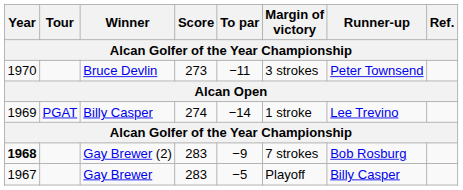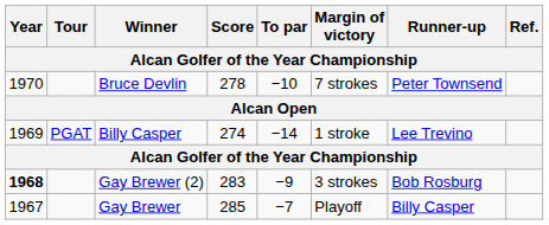 <table class="wikitable" style="font-size:95%">
 <tr>
 <th>Year</th>
 <th>Tour</th>
 <th>Winner</th>
 <th>Score</th>
 <th>To par</th>
 <th>Margin of<br>victory</th>
 <th>Runner-up</th>
 <th>Ref.</th>
 </tr>
 <tr>
 <th colspan=8>Alcan Golfer of the Year Championship</th>
 </tr>
 <tr>
 <td>1970</td>
 <td></td>
 <td> <a href='#'>Bruce Devlin</a></td>
-<td align=center>273</td>
-<td align=center>−11</td>
-<td>3 strokes</td>
+<td align=center>278</td>
+<td align=center>−10</td>
+<td>7 strokes</td>
 <td> <a href='#'>Peter Townsend</a></td>
 <td></td>
 </tr>
 <tr>
 <th colspan=8>Alcan Open</th>
 </tr>
 <tr>
 <td>1969</td>
 <td><a href='#'>PGAT</a></td>
 <td> <a href='#'>Billy Casper</a></td>
 <td align=center>274</td>
 <td align=center>−14</td>
 <td>1 stroke</td>
 <td> <a href='#'>Lee Trevino</a></td>
 <td></td>
 </tr>
 <tr>
 <th colspan=8>Alcan Golfer of the Year Championship</th>
 </tr>
 <tr>
 <td><strong>1968</strong></td>
 <td></td>
 <td> <a href='#'>Gay Brewer</a> (2)</td>
 <td align=center>283</td>
 <td align=center>−9</td>
-<td>7 strokes</td>
+<td>3 strokes</td>
 <td> <a href='#'>Bob Rosburg</a></td>
 <td></td>
 </tr>
 <tr>
 <td>1967</td>
 <td></td>
 <td> <a href='#'>Gay Brewer</a></td>
-<td align=center>283</td>
-<td align=center>−5</td>
+<td align=center>285</td>
+<td align=center>−7</td>
 <td>Playoff</td>
 <td> <a href='#'>Billy Casper</a></td>
 <td></td>
 </tr>
 </table>
